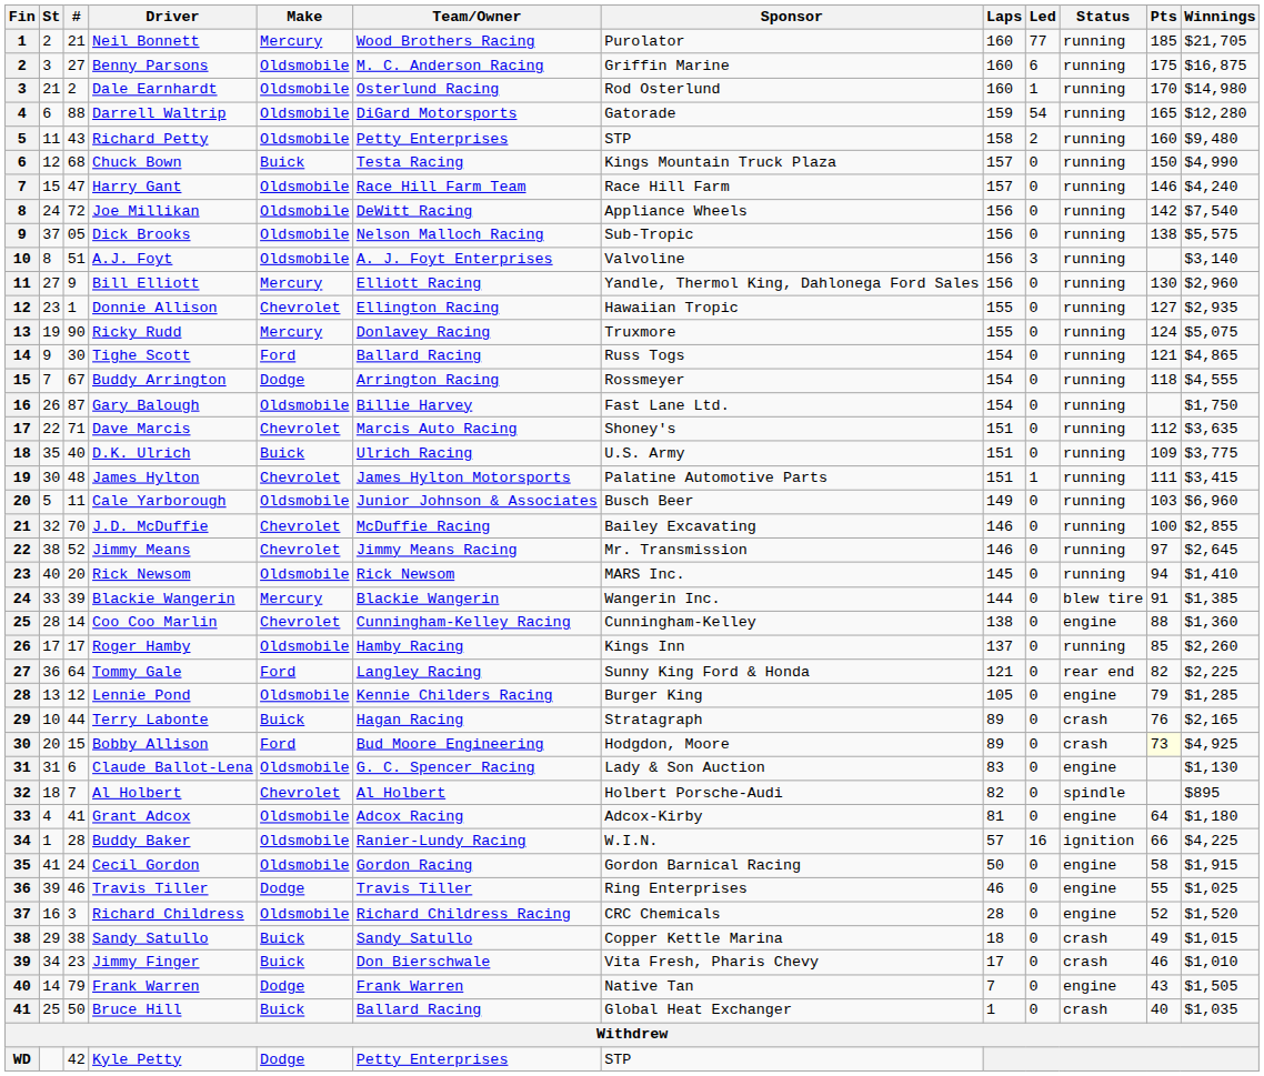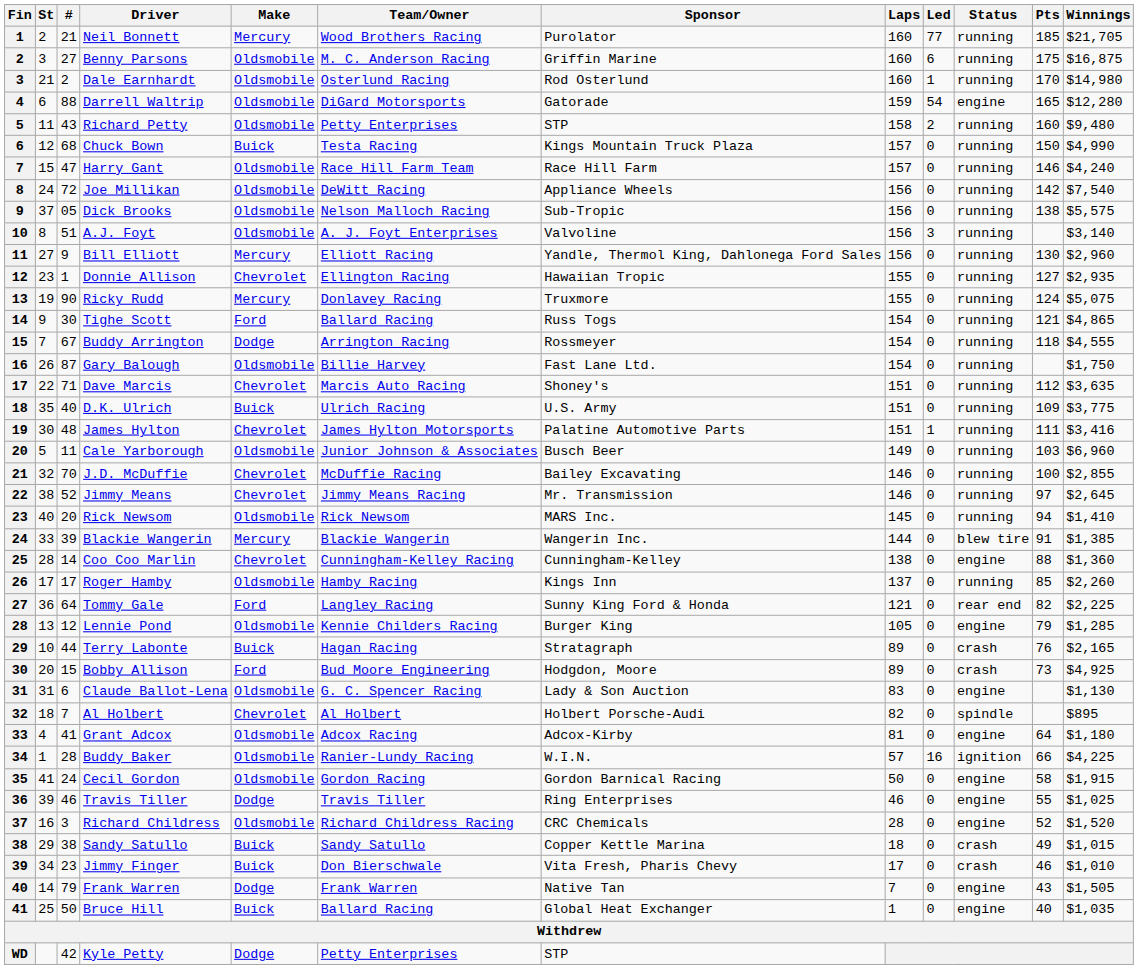 <table class="wikitable sortable">
 <tr>
 <th>Fin</th>
 <th>St</th>
 <th>#</th>
 <th>Driver</th>
 <th>Make</th>
 <th>Team/Owner</th>
 <th>Sponsor</th>
 <th>Laps</th>
 <th>Led</th>
 <th>Status</th>
 <th>Pts</th>
 <th>Winnings</th>
 </tr>
 <tr>
 <th>1</th>
 <td>2</td>
 <td>21</td>
 <td><a href='#'>Neil Bonnett</a></td>
 <td><a href='#'>Mercury</a></td>
 <td><a href='#'>Wood Brothers Racing</a></td>
 <td>Purolator</td>
 <td>160</td>
 <td>77</td>
 <td>running</td>
 <td>185</td>
 <td>$21,705</td>
 </tr>
 <tr>
 <th>2</th>
 <td>3</td>
 <td>27</td>
 <td><a href='#'>Benny Parsons</a></td>
 <td><a href='#'>Oldsmobile</a></td>
 <td><a href='#'>M. C. Anderson Racing</a></td>
 <td>Griffin Marine</td>
 <td>160</td>
 <td>6</td>
 <td>running</td>
 <td>175</td>
 <td>$16,875</td>
 </tr>
 <tr>
 <th>3</th>
 <td>21</td>
 <td>2</td>
 <td><a href='#'>Dale Earnhardt</a></td>
 <td><a href='#'>Oldsmobile</a></td>
 <td><a href='#'>Osterlund Racing</a></td>
 <td>Rod Osterlund</td>
 <td>160</td>
 <td>1</td>
 <td>running</td>
 <td>170</td>
 <td>$14,980</td>
 </tr>
 <tr>
 <th>4</th>
 <td>6</td>
 <td>88</td>
 <td><a href='#'>Darrell Waltrip</a></td>
 <td><a href='#'>Oldsmobile</a></td>
 <td><a href='#'>DiGard Motorsports</a></td>
 <td>Gatorade</td>
 <td>159</td>
 <td>54</td>
-<td>running</td>
+<td>engine</td>
 <td>165</td>
 <td>$12,280</td>
 </tr>
 <tr>
 <th>5</th>
 <td>11</td>
 <td>43</td>
 <td><a href='#'>Richard Petty</a></td>
 <td><a href='#'>Oldsmobile</a></td>
 <td><a href='#'>Petty Enterprises</a></td>
 <td>STP</td>
 <td>158</td>
 <td>2</td>
 <td>running</td>
 <td>160</td>
 <td>$9,480</td>
 </tr>
 <tr>
 <th>6</th>
 <td>12</td>
 <td>68</td>
 <td><a href='#'>Chuck Bown</a></td>
 <td><a href='#'>Buick</a></td>
 <td><a href='#'>Testa Racing</a></td>
 <td>Kings Mountain Truck Plaza</td>
 <td>157</td>
 <td>0</td>
 <td>running</td>
 <td>150</td>
 <td>$4,990</td>
 </tr>
 <tr>
 <th>7</th>
 <td>15</td>
 <td>47</td>
 <td><a href='#'>Harry Gant</a></td>
 <td><a href='#'>Oldsmobile</a></td>
 <td><a href='#'>Race Hill Farm Team</a></td>
 <td>Race Hill Farm</td>
 <td>157</td>
 <td>0</td>
 <td>running</td>
 <td>146</td>
 <td>$4,240</td>
 </tr>
 <tr>
 <th>8</th>
 <td>24</td>
 <td>72</td>
 <td><a href='#'>Joe Millikan</a></td>
 <td><a href='#'>Oldsmobile</a></td>
 <td><a href='#'>DeWitt Racing</a></td>
 <td>Appliance Wheels</td>
 <td>156</td>
 <td>0</td>
 <td>running</td>
 <td>142</td>
 <td>$7,540</td>
 </tr>
 <tr>
 <th>9</th>
 <td>37</td>
 <td>05</td>
 <td><a href='#'>Dick Brooks</a></td>
 <td><a href='#'>Oldsmobile</a></td>
 <td><a href='#'>Nelson Malloch Racing</a></td>
 <td>Sub-Tropic</td>
 <td>156</td>
 <td>0</td>
 <td>running</td>
 <td>138</td>
 <td>$5,575</td>
 </tr>
 <tr>
 <th>10</th>
 <td>8</td>
 <td>51</td>
 <td><a href='#'>A.J. Foyt</a></td>
 <td><a href='#'>Oldsmobile</a></td>
 <td><a href='#'>A. J. Foyt Enterprises</a></td>
 <td>Valvoline</td>
 <td>156</td>
 <td>3</td>
 <td>running</td>
 <td></td>
 <td>$3,140</td>
 </tr>
 <tr>
 <th>11</th>
 <td>27</td>
 <td>9</td>
 <td><a href='#'>Bill Elliott</a></td>
 <td><a href='#'>Mercury</a></td>
 <td><a href='#'>Elliott Racing</a></td>
 <td>Yandle, Thermol King, Dahlonega Ford Sales</td>
 <td>156</td>
 <td>0</td>
 <td>running</td>
 <td>130</td>
 <td>$2,960</td>
 </tr>
 <tr>
 <th>12</th>
 <td>23</td>
 <td>1</td>
 <td><a href='#'>Donnie Allison</a></td>
 <td><a href='#'>Chevrolet</a></td>
 <td><a href='#'>Ellington Racing</a></td>
 <td>Hawaiian Tropic</td>
 <td>155</td>
 <td>0</td>
 <td>running</td>
 <td>127</td>
 <td>$2,935</td>
 </tr>
 <tr>
 <th>13</th>
 <td>19</td>
 <td>90</td>
 <td><a href='#'>Ricky Rudd</a></td>
 <td><a href='#'>Mercury</a></td>
 <td><a href='#'>Donlavey Racing</a></td>
 <td>Truxmore</td>
 <td>155</td>
 <td>0</td>
 <td>running</td>
 <td>124</td>
 <td>$5,075</td>
 </tr>
 <tr>
 <th>14</th>
 <td>9</td>
 <td>30</td>
 <td><a href='#'>Tighe Scott</a></td>
 <td><a href='#'>Ford</a></td>
 <td><a href='#'>Ballard Racing</a></td>
 <td>Russ Togs</td>
 <td>154</td>
 <td>0</td>
 <td>running</td>
 <td>121</td>
 <td>$4,865</td>
 </tr>
 <tr>
 <th>15</th>
 <td>7</td>
 <td>67</td>
 <td><a href='#'>Buddy Arrington</a></td>
 <td><a href='#'>Dodge</a></td>
 <td><a href='#'>Arrington Racing</a></td>
 <td>Rossmeyer</td>
 <td>154</td>
 <td>0</td>
 <td>running</td>
 <td>118</td>
 <td>$4,555</td>
 </tr>
 <tr>
 <th>16</th>
 <td>26</td>
 <td>87</td>
 <td><a href='#'>Gary Balough</a></td>
 <td><a href='#'>Oldsmobile</a></td>
 <td><a href='#'>Billie Harvey</a></td>
 <td>Fast Lane Ltd.</td>
 <td>154</td>
 <td>0</td>
 <td>running</td>
 <td></td>
 <td>$1,750</td>
 </tr>
 <tr>
 <th>17</th>
 <td>22</td>
 <td>71</td>
 <td><a href='#'>Dave Marcis</a></td>
 <td><a href='#'>Chevrolet</a></td>
 <td><a href='#'>Marcis Auto Racing</a></td>
 <td>Shoney's</td>
 <td>151</td>
 <td>0</td>
 <td>running</td>
 <td>112</td>
 <td>$3,635</td>
 </tr>
 <tr>
 <th>18</th>
 <td>35</td>
 <td>40</td>
 <td><a href='#'>D.K. Ulrich</a></td>
 <td><a href='#'>Buick</a></td>
 <td><a href='#'>Ulrich Racing</a></td>
 <td>U.S. Army</td>
 <td>151</td>
 <td>0</td>
 <td>running</td>
 <td>109</td>
 <td>$3,775</td>
 </tr>
 <tr>
 <th>19</th>
 <td>30</td>
 <td>48</td>
 <td><a href='#'>James Hylton</a></td>
 <td><a href='#'>Chevrolet</a></td>
 <td><a href='#'>James Hylton Motorsports</a></td>
 <td>Palatine Automotive Parts</td>
 <td>151</td>
 <td>1</td>
 <td>running</td>
 <td>111</td>
-<td>$3,415</td>
+<td>$3,416</td>
 </tr>
 <tr>
 <th>20</th>
 <td>5</td>
 <td>11</td>
 <td><a href='#'>Cale Yarborough</a></td>
 <td><a href='#'>Oldsmobile</a></td>
 <td><a href='#'>Junior Johnson & Associates</a></td>
 <td>Busch Beer</td>
 <td>149</td>
 <td>0</td>
 <td>running</td>
 <td>103</td>
 <td>$6,960</td>
 </tr>
 <tr>
 <th>21</th>
 <td>32</td>
 <td>70</td>
 <td><a href='#'>J.D. McDuffie</a></td>
 <td><a href='#'>Chevrolet</a></td>
 <td><a href='#'>McDuffie Racing</a></td>
 <td>Bailey Excavating</td>
 <td>146</td>
 <td>0</td>
 <td>running</td>
 <td>100</td>
 <td>$2,855</td>
 </tr>
 <tr>
 <th>22</th>
 <td>38</td>
 <td>52</td>
 <td><a href='#'>Jimmy Means</a></td>
 <td><a href='#'>Chevrolet</a></td>
 <td><a href='#'>Jimmy Means Racing</a></td>
 <td>Mr. Transmission</td>
 <td>146</td>
 <td>0</td>
 <td>running</td>
 <td>97</td>
 <td>$2,645</td>
 </tr>
 <tr>
 <th>23</th>
 <td>40</td>
 <td>20</td>
 <td><a href='#'>Rick Newsom</a></td>
 <td><a href='#'>Oldsmobile</a></td>
 <td><a href='#'>Rick Newsom</a></td>
 <td>MARS Inc.</td>
 <td>145</td>
 <td>0</td>
 <td>running</td>
 <td>94</td>
 <td>$1,410</td>
 </tr>
 <tr>
 <th>24</th>
 <td>33</td>
 <td>39</td>
 <td><a href='#'>Blackie Wangerin</a></td>
 <td><a href='#'>Mercury</a></td>
 <td><a href='#'>Blackie Wangerin</a></td>
 <td>Wangerin Inc.</td>
 <td>144</td>
 <td>0</td>
 <td>blew tire</td>
 <td>91</td>
 <td>$1,385</td>
 </tr>
 <tr>
 <th>25</th>
 <td>28</td>
 <td>14</td>
 <td><a href='#'>Coo Coo Marlin</a></td>
 <td><a href='#'>Chevrolet</a></td>
 <td><a href='#'>Cunningham-Kelley Racing</a></td>
 <td>Cunningham-Kelley</td>
 <td>138</td>
 <td>0</td>
 <td>engine</td>
 <td>88</td>
 <td>$1,360</td>
 </tr>
 <tr>
 <th>26</th>
 <td>17</td>
 <td>17</td>
 <td><a href='#'>Roger Hamby</a></td>
 <td><a href='#'>Oldsmobile</a></td>
 <td><a href='#'>Hamby Racing</a></td>
 <td>Kings Inn</td>
 <td>137</td>
 <td>0</td>
 <td>running</td>
 <td>85</td>
 <td>$2,260</td>
 </tr>
 <tr>
 <th>27</th>
 <td>36</td>
 <td>64</td>
 <td><a href='#'>Tommy Gale</a></td>
 <td><a href='#'>Ford</a></td>
 <td><a href='#'>Langley Racing</a></td>
 <td>Sunny King Ford & Honda</td>
 <td>121</td>
 <td>0</td>
 <td>rear end</td>
 <td>82</td>
 <td>$2,225</td>
 </tr>
 <tr>
 <th>28</th>
 <td>13</td>
 <td>12</td>
 <td><a href='#'>Lennie Pond</a></td>
 <td><a href='#'>Oldsmobile</a></td>
 <td><a href='#'>Kennie Childers Racing</a></td>
 <td>Burger King</td>
 <td>105</td>
 <td>0</td>
 <td>engine</td>
 <td>79</td>
 <td>$1,285</td>
 </tr>
 <tr>
 <th>29</th>
 <td>10</td>
 <td>44</td>
 <td><a href='#'>Terry Labonte</a></td>
 <td><a href='#'>Buick</a></td>
 <td><a href='#'>Hagan Racing</a></td>
 <td>Stratagraph</td>
 <td>89</td>
 <td>0</td>
 <td>crash</td>
 <td>76</td>
 <td>$2,165</td>
 </tr>
 <tr>
 <th>30</th>
 <td>20</td>
 <td>15</td>
 <td><a href='#'>Bobby Allison</a></td>
 <td><a href='#'>Ford</a></td>
 <td><a href='#'>Bud Moore Engineering</a></td>
 <td>Hodgdon, Moore</td>
 <td>89</td>
 <td>0</td>
 <td>crash</td>
-<td style="background: lightyellow;">73</td>
+<td>73</td>
 <td>$4,925</td>
 </tr>
 <tr>
 <th>31</th>
 <td>31</td>
 <td>6</td>
 <td><a href='#'>Claude Ballot-Lena</a></td>
 <td><a href='#'>Oldsmobile</a></td>
 <td><a href='#'>G. C. Spencer Racing</a></td>
 <td>Lady & Son Auction</td>
 <td>83</td>
 <td>0</td>
 <td>engine</td>
 <td></td>
 <td>$1,130</td>
 </tr>
 <tr>
 <th>32</th>
 <td>18</td>
 <td>7</td>
 <td><a href='#'>Al Holbert</a></td>
 <td><a href='#'>Chevrolet</a></td>
 <td><a href='#'>Al Holbert</a></td>
 <td>Holbert Porsche-Audi</td>
 <td>82</td>
 <td>0</td>
 <td>spindle</td>
 <td></td>
 <td>$895</td>
 </tr>
 <tr>
 <th>33</th>
 <td>4</td>
 <td>41</td>
 <td><a href='#'>Grant Adcox</a></td>
 <td><a href='#'>Oldsmobile</a></td>
 <td><a href='#'>Adcox Racing</a></td>
 <td>Adcox-Kirby</td>
 <td>81</td>
 <td>0</td>
 <td>engine</td>
 <td>64</td>
 <td>$1,180</td>
 </tr>
 <tr>
 <th>34</th>
 <td>1</td>
 <td>28</td>
 <td><a href='#'>Buddy Baker</a></td>
 <td><a href='#'>Oldsmobile</a></td>
 <td><a href='#'>Ranier-Lundy Racing</a></td>
 <td>W.I.N.</td>
 <td>57</td>
 <td>16</td>
 <td>ignition</td>
 <td>66</td>
 <td>$4,225</td>
 </tr>
 <tr>
 <th>35</th>
 <td>41</td>
 <td>24</td>
 <td><a href='#'>Cecil Gordon</a></td>
 <td><a href='#'>Oldsmobile</a></td>
 <td><a href='#'>Gordon Racing</a></td>
 <td>Gordon Barnical Racing</td>
 <td>50</td>
 <td>0</td>
 <td>engine</td>
 <td>58</td>
 <td>$1,915</td>
 </tr>
 <tr>
 <th>36</th>
 <td>39</td>
 <td>46</td>
 <td><a href='#'>Travis Tiller</a></td>
 <td><a href='#'>Dodge</a></td>
 <td><a href='#'>Travis Tiller</a></td>
 <td>Ring Enterprises</td>
 <td>46</td>
 <td>0</td>
 <td>engine</td>
 <td>55</td>
 <td>$1,025</td>
 </tr>
 <tr>
 <th>37</th>
 <td>16</td>
 <td>3</td>
 <td><a href='#'>Richard Childress</a></td>
 <td><a href='#'>Oldsmobile</a></td>
 <td><a href='#'>Richard Childress Racing</a></td>
 <td>CRC Chemicals</td>
 <td>28</td>
 <td>0</td>
 <td>engine</td>
 <td>52</td>
 <td>$1,520</td>
 </tr>
 <tr>
 <th>38</th>
 <td>29</td>
 <td>38</td>
 <td><a href='#'>Sandy Satullo</a></td>
 <td><a href='#'>Buick</a></td>
 <td><a href='#'>Sandy Satullo</a></td>
 <td>Copper Kettle Marina</td>
 <td>18</td>
 <td>0</td>
 <td>crash</td>
 <td>49</td>
 <td>$1,015</td>
 </tr>
 <tr>
 <th>39</th>
 <td>34</td>
 <td>23</td>
 <td><a href='#'>Jimmy Finger</a></td>
 <td><a href='#'>Buick</a></td>
 <td><a href='#'>Don Bierschwale</a></td>
 <td>Vita Fresh, Pharis Chevy</td>
 <td>17</td>
 <td>0</td>
 <td>crash</td>
 <td>46</td>
 <td>$1,010</td>
 </tr>
 <tr>
 <th>40</th>
 <td>14</td>
 <td>79</td>
 <td><a href='#'>Frank Warren</a></td>
 <td><a href='#'>Dodge</a></td>
 <td><a href='#'>Frank Warren</a></td>
 <td>Native Tan</td>
 <td>7</td>
 <td>0</td>
 <td>engine</td>
 <td>43</td>
 <td>$1,505</td>
 </tr>
 <tr>
 <th>41</th>
 <td>25</td>
 <td>50</td>
 <td><a href='#'>Bruce Hill</a></td>
 <td><a href='#'>Buick</a></td>
 <td><a href='#'>Ballard Racing</a></td>
 <td>Global Heat Exchanger</td>
 <td>1</td>
 <td>0</td>
-<td>crash</td>
+<td>engine</td>
 <td>40</td>
 <td>$1,035</td>
 </tr>
 <tr>
 <th colspan="12">Withdrew</th>
 </tr>
 <tr>
 <th>WD</th>
 <td></td>
 <td>42</td>
 <td><a href='#'>Kyle Petty</a></td>
 <td><a href='#'>Dodge</a></td>
 <td><a href='#'>Petty Enterprises</a></td>
 <td>STP</td>
 <th colspan="5"></th>
 </tr>
 </table>
